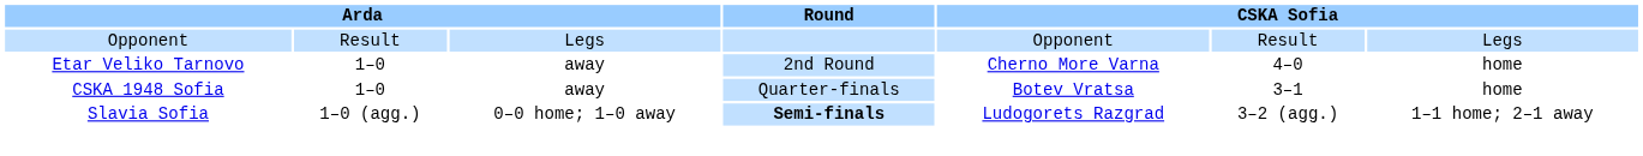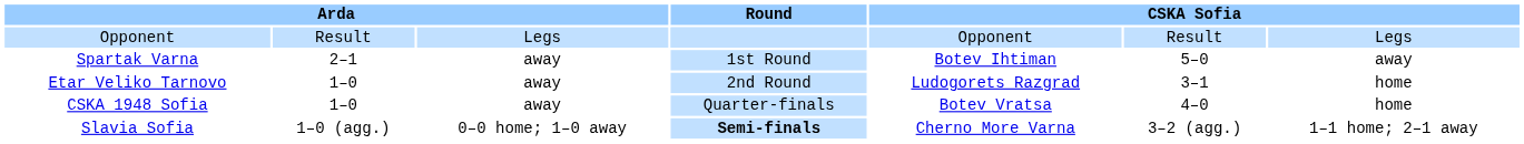 <table width="100%" style="text-align:center">
 <tr valign=top bgcolor=#99ccff>
 <th colspan=3 style="width:1*">Arda</th>
 <th><strong>Round</strong></th>
 <th colspan=3 style="width:1*">CSKA Sofia</th>
 </tr>
 <tr valign=top bgcolor=#c1e0ff>
 <td>Opponent</td>
 <td>Result</td>
 <td>Legs</td>
 <td bgcolor=#c1e0ff></td>
 <td>Opponent</td>
 <td>Result</td>
 <td>Legs</td>
 </tr>
 <tr>
+<td><a href='#'>Spartak Varna</a></td>
+<td>2–1</td>
+<td>away</td>
+<td bgcolor="#c1e0ff">1st Round</td>
+<td><a href='#'>Botev Ihtiman</a></td>
+<td>5–0</td>
+<td>away</td>
+</tr>
+<tr>
 <td><a href='#'>Etar Veliko Tarnovo</a></td>
 <td>1–0</td>
 <td>away</td>
 <td bgcolor="#c1e0ff">2nd Round</td>
-<td><a href='#'>Cherno More Varna</a></td>
-<td>4–0</td>
+<td><a href='#'>Ludogorets Razgrad</a></td>
+<td>3–1</td>
 <td>home</td>
 </tr>
 <tr>
 <td><a href='#'>CSKA 1948 Sofia</a></td>
 <td>1–0</td>
 <td>away</td>
 <td bgcolor="#c1e0ff">Quarter-finals</td>
 <td><a href='#'>Botev Vratsa</a></td>
-<td>3–1</td>
+<td>4–0</td>
 <td>home</td>
 </tr>
 <tr>
 <td><a href='#'>Slavia Sofia</a></td>
 <td>1–0 (agg.)</td>
 <td>0–0 home; 1–0 away</td>
 <td bgcolor="#c1e0ff"><strong>Semi-finals</strong></td>
-<td><a href='#'>Ludogorets Razgrad</a></td>
+<td><a href='#'>Cherno More Varna</a></td>
 <td>3–2 (agg.)</td>
 <td>1–1 home; 2–1 away</td>
 </tr>
 </table>
